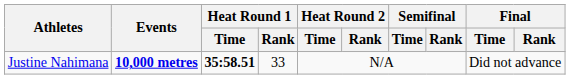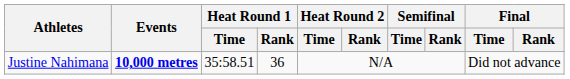 <table class=wikitable style=font-size:90%>
 <tr>
 <th rowspan=2>Athletes</th>
 <th rowspan=2>Events</th>
 <th colspan=2>Heat Round 1</th>
 <th colspan=2>Heat Round 2</th>
 <th colspan=2>Semifinal</th>
 <th colspan=2>Final</th>
 </tr>
 <tr>
 <th>Time</th>
 <th>Rank</th>
 <th>Time</th>
 <th>Rank</th>
 <th>Time</th>
 <th>Rank</th>
 <th>Time</th>
 <th>Rank</th>
 </tr>
 <tr>
 <td><a href='#'>Justine Nahimana</a></td>
 <td><strong><a href='#'>10,000 metres</a></strong></td>
-<td align=center><strong>35:58.51</strong></td>
-<td align=center>33</td>
+<td align=center>35:58.51</td>
+<td align=center>36</td>
 <td colspan=4 align=center>N/A</td>
 <td colspan=2 align=center>Did not advance</td>
 </tr>
 </table>
